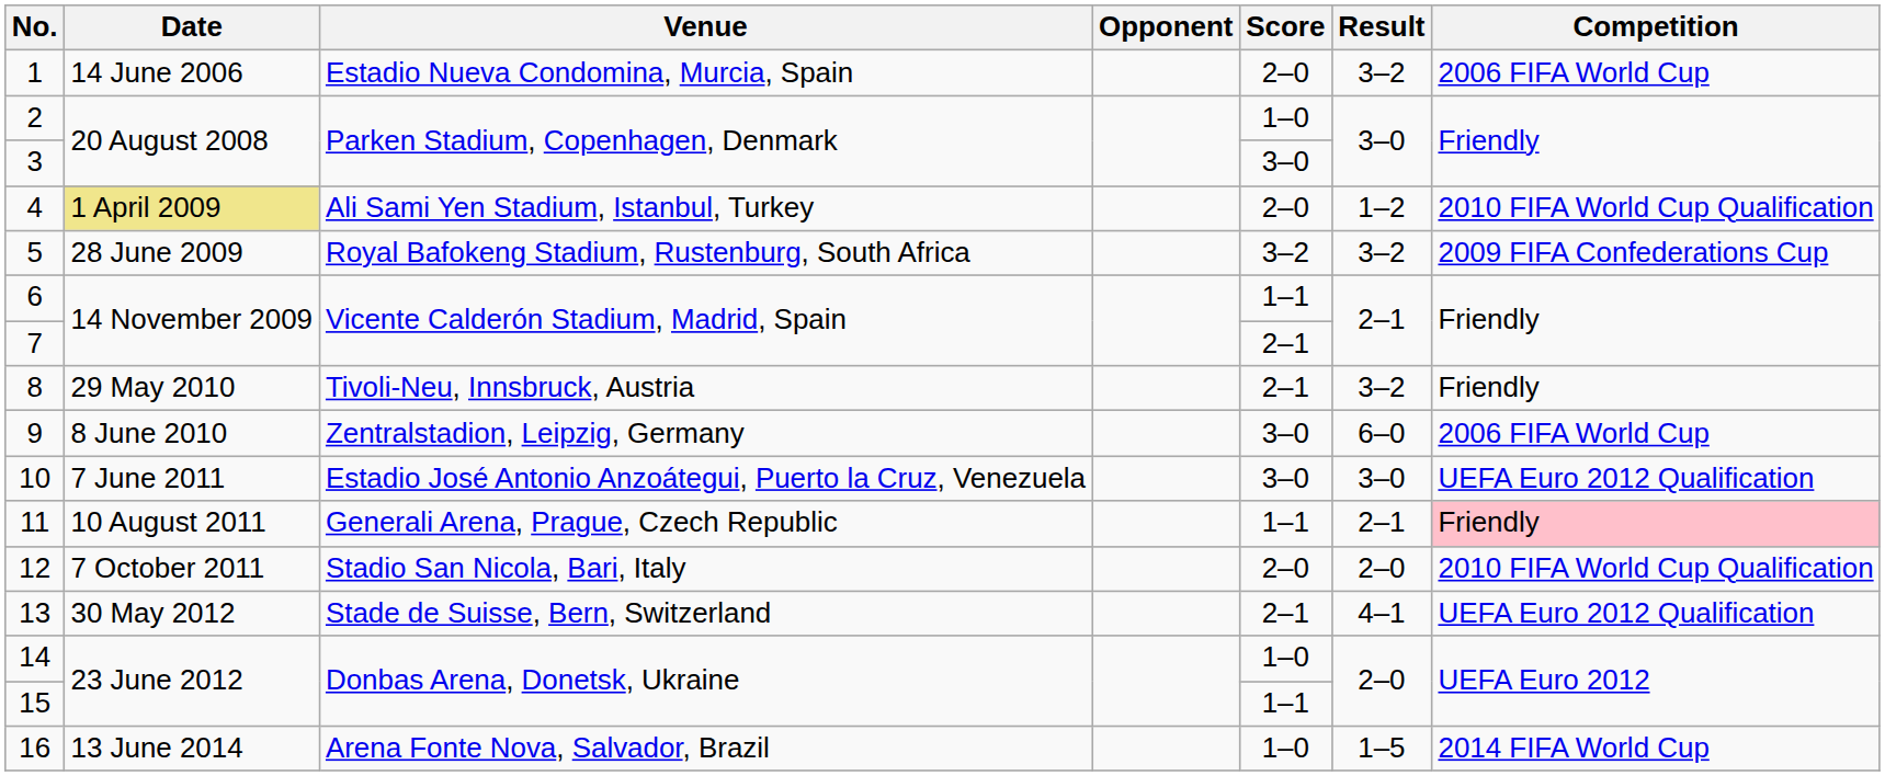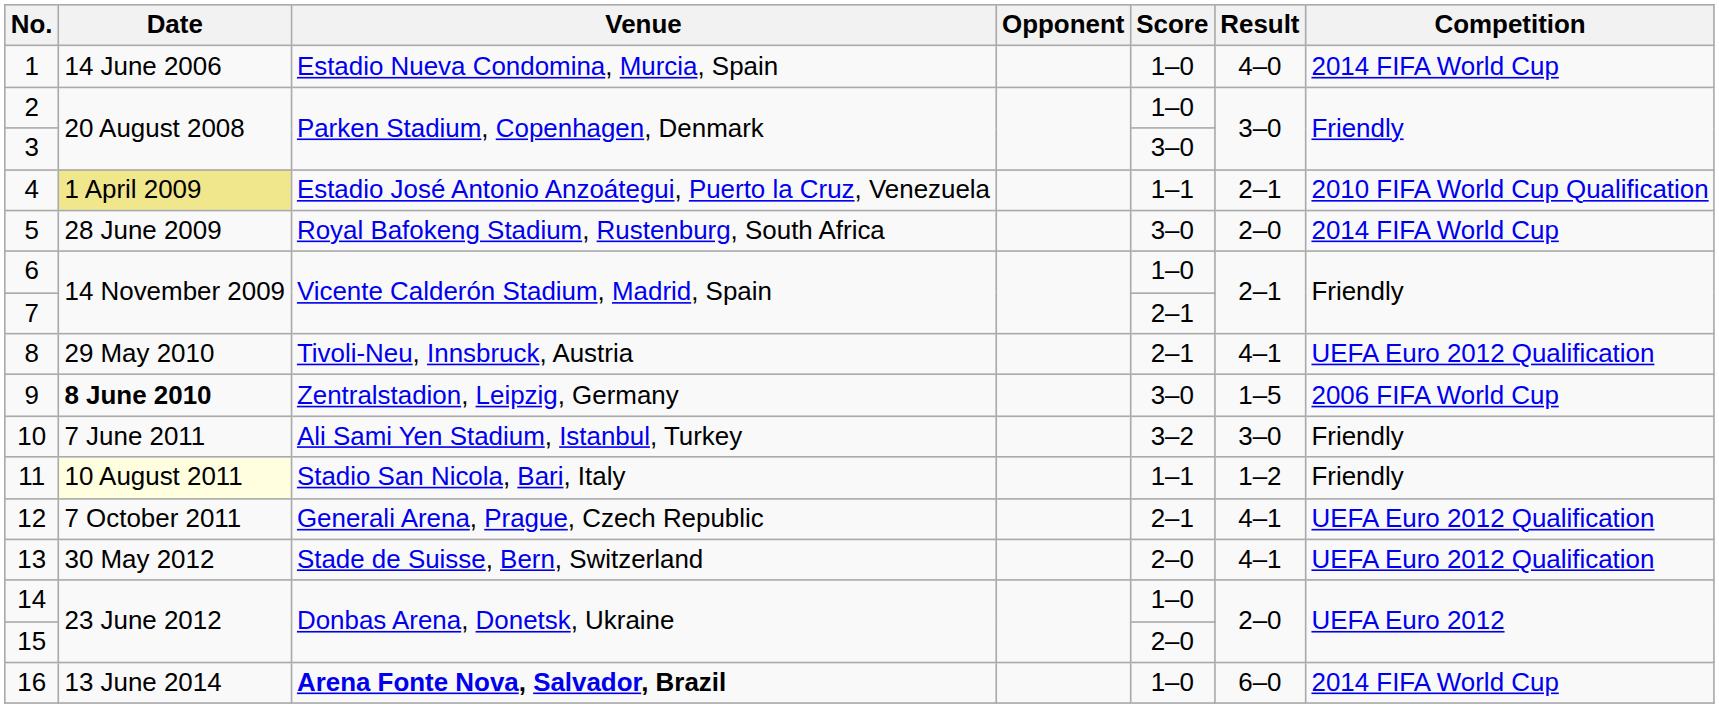 <table class="wikitable sortable">
 <tr>
 <th scope="col">No.</th>
 <th scope="col">Date</th>
 <th scope="col">Venue</th>
 <th scope="col">Opponent</th>
 <th scope="col">Score</th>
 <th scope="col">Result</th>
 <th scope="col">Competition</th>
 </tr>
 <tr>
 <td align="center">1</td>
 <td>14 June 2006</td>
 <td><a href='#'>Estadio Nueva Condomina</a>, <a href='#'>Murcia</a>, Spain</td>
 <td></td>
-<td align="center">2–0</td>
-<td align="center">3–2</td>
-<td><a href='#'>2006 FIFA World Cup</a></td>
+<td align="center">1–0</td>
+<td align="center">4–0</td>
+<td><a href='#'>2014 FIFA World Cup</a></td>
 </tr>
 <tr>
 <td align="center">2</td>
 <td rowspan="2">20 August 2008</td>
 <td rowspan="2"><a href='#'>Parken Stadium</a>, <a href='#'>Copenhagen</a>, Denmark</td>
 <td rowspan="2"></td>
 <td align="center">1–0</td>
 <td rowspan="2" style="text-align:center;">3–0</td>
 <td rowspan="2"><a href='#'>Friendly</a></td>
 </tr>
 <tr>
 <td align="center">3</td>
 <td align="center">3–0</td>
 </tr>
 <tr>
 <td align="center">4</td>
 <td style="background: khaki;">1 April 2009</td>
-<td><a href='#'>Ali Sami Yen Stadium</a>, <a href='#'>Istanbul</a>, Turkey</td>
+<td><a href='#'>Estadio José Antonio Anzoátegui</a>, <a href='#'>Puerto la Cruz</a>, Venezuela</td>
 <td></td>
-<td align="center">2–0</td>
-<td align="center">1–2</td>
+<td align="center">1–1</td>
+<td align="center">2–1</td>
 <td><a href='#'>2010 FIFA World Cup Qualification</a></td>
 </tr>
 <tr>
 <td align="center">5</td>
 <td>28 June 2009</td>
 <td><a href='#'>Royal Bafokeng Stadium</a>, <a href='#'>Rustenburg</a>, South Africa</td>
 <td></td>
-<td align="center">3–2</td>
-<td align="center">3–2</td>
-<td><a href='#'>2009 FIFA Confederations Cup</a></td>
+<td align="center">3–0</td>
+<td align="center">2–0</td>
+<td><a href='#'>2014 FIFA World Cup</a></td>
 </tr>
 <tr>
 <td align="center">6</td>
 <td rowspan="2">14 November 2009</td>
 <td rowspan="2"><a href='#'>Vicente Calderón Stadium</a>, <a href='#'>Madrid</a>, Spain</td>
 <td rowspan="2"></td>
-<td align="center">1–1</td>
+<td align="center">1–0</td>
 <td rowspan="2" style="text-align:center;">2–1</td>
 <td rowspan="2">Friendly</td>
 </tr>
 <tr>
 <td align="center">7</td>
 <td align="center">2–1</td>
 </tr>
 <tr>
 <td align="center">8</td>
 <td>29 May 2010</td>
 <td><a href='#'>Tivoli-Neu</a>, <a href='#'>Innsbruck</a>, Austria</td>
 <td></td>
 <td align="center">2–1</td>
-<td align="center">3–2</td>
-<td>Friendly</td>
+<td align="center">4–1</td>
+<td><a href='#'>UEFA Euro 2012 Qualification</a></td>
 </tr>
 <tr>
 <td align="center">9</td>
-<td>8 June 2010</td>
+<td><strong>8 June 2010</strong></td>
 <td><a href='#'>Zentralstadion</a>, <a href='#'>Leipzig</a>, Germany</td>
 <td></td>
 <td align="center">3–0</td>
-<td align="center">6–0</td>
+<td align="center">1–5</td>
 <td><a href='#'>2006 FIFA World Cup</a></td>
 </tr>
 <tr>
 <td align="center">10</td>
 <td>7 June 2011</td>
-<td><a href='#'>Estadio José Antonio Anzoátegui</a>, <a href='#'>Puerto la Cruz</a>, Venezuela</td>
+<td><a href='#'>Ali Sami Yen Stadium</a>, <a href='#'>Istanbul</a>, Turkey</td>
 <td></td>
+<td align="center">3–2</td>
 <td align="center">3–0</td>
-<td align="center">3–0</td>
-<td><a href='#'>UEFA Euro 2012 Qualification</a></td>
+<td>Friendly</td>
 </tr>
 <tr>
 <td align="center">11</td>
-<td>10 August 2011</td>
-<td><a href='#'>Generali Arena</a>, <a href='#'>Prague</a>, Czech Republic</td>
+<td style="background: lightyellow;">10 August 2011</td>
+<td><a href='#'>Stadio San Nicola</a>, <a href='#'>Bari</a>, Italy</td>
 <td></td>
 <td align="center">1–1</td>
-<td align="center">2–1</td>
-<td style="background: pink;">Friendly</td>
+<td align="center">1–2</td>
+<td>Friendly</td>
 </tr>
 <tr>
 <td align="center">12</td>
 <td>7 October 2011</td>
-<td><a href='#'>Stadio San Nicola</a>, <a href='#'>Bari</a>, Italy</td>
+<td><a href='#'>Generali Arena</a>, <a href='#'>Prague</a>, Czech Republic</td>
 <td></td>
-<td align="center">2–0</td>
-<td align="center">2–0</td>
-<td><a href='#'>2010 FIFA World Cup Qualification</a></td>
+<td align="center">2–1</td>
+<td align="center">4–1</td>
+<td><a href='#'>UEFA Euro 2012 Qualification</a></td>
 </tr>
 <tr>
 <td align="center">13</td>
 <td>30 May 2012</td>
 <td><a href='#'>Stade de Suisse</a>, <a href='#'>Bern</a>, Switzerland</td>
 <td></td>
-<td align="center">2–1</td>
+<td align="center">2–0</td>
 <td align="center">4–1</td>
 <td><a href='#'>UEFA Euro 2012 Qualification</a></td>
 </tr>
 <tr>
 <td align="center">14</td>
 <td rowspan="2">23 June 2012</td>
 <td rowspan="2"><a href='#'>Donbas Arena</a>, <a href='#'>Donetsk</a>, Ukraine</td>
 <td rowspan="2"></td>
 <td align="center">1–0</td>
 <td rowspan="2" style="text-align:center;">2–0</td>
 <td rowspan="2"><a href='#'>UEFA Euro 2012</a></td>
 </tr>
 <tr>
 <td align="center">15</td>
-<td align="center">1–1</td>
+<td align="center">2–0</td>
 </tr>
 <tr>
 <td align="center">16</td>
 <td>13 June 2014</td>
-<td><a href='#'>Arena Fonte Nova</a>, <a href='#'>Salvador</a>, Brazil</td>
+<td><strong><a href='#'>Arena Fonte Nova</a>, <a href='#'>Salvador</a>, Brazil</strong></td>
 <td></td>
 <td align="center">1–0</td>
-<td align="center">1–5</td>
+<td align="center">6–0</td>
 <td><a href='#'>2014 FIFA World Cup</a></td>
 </tr>
 </table>
